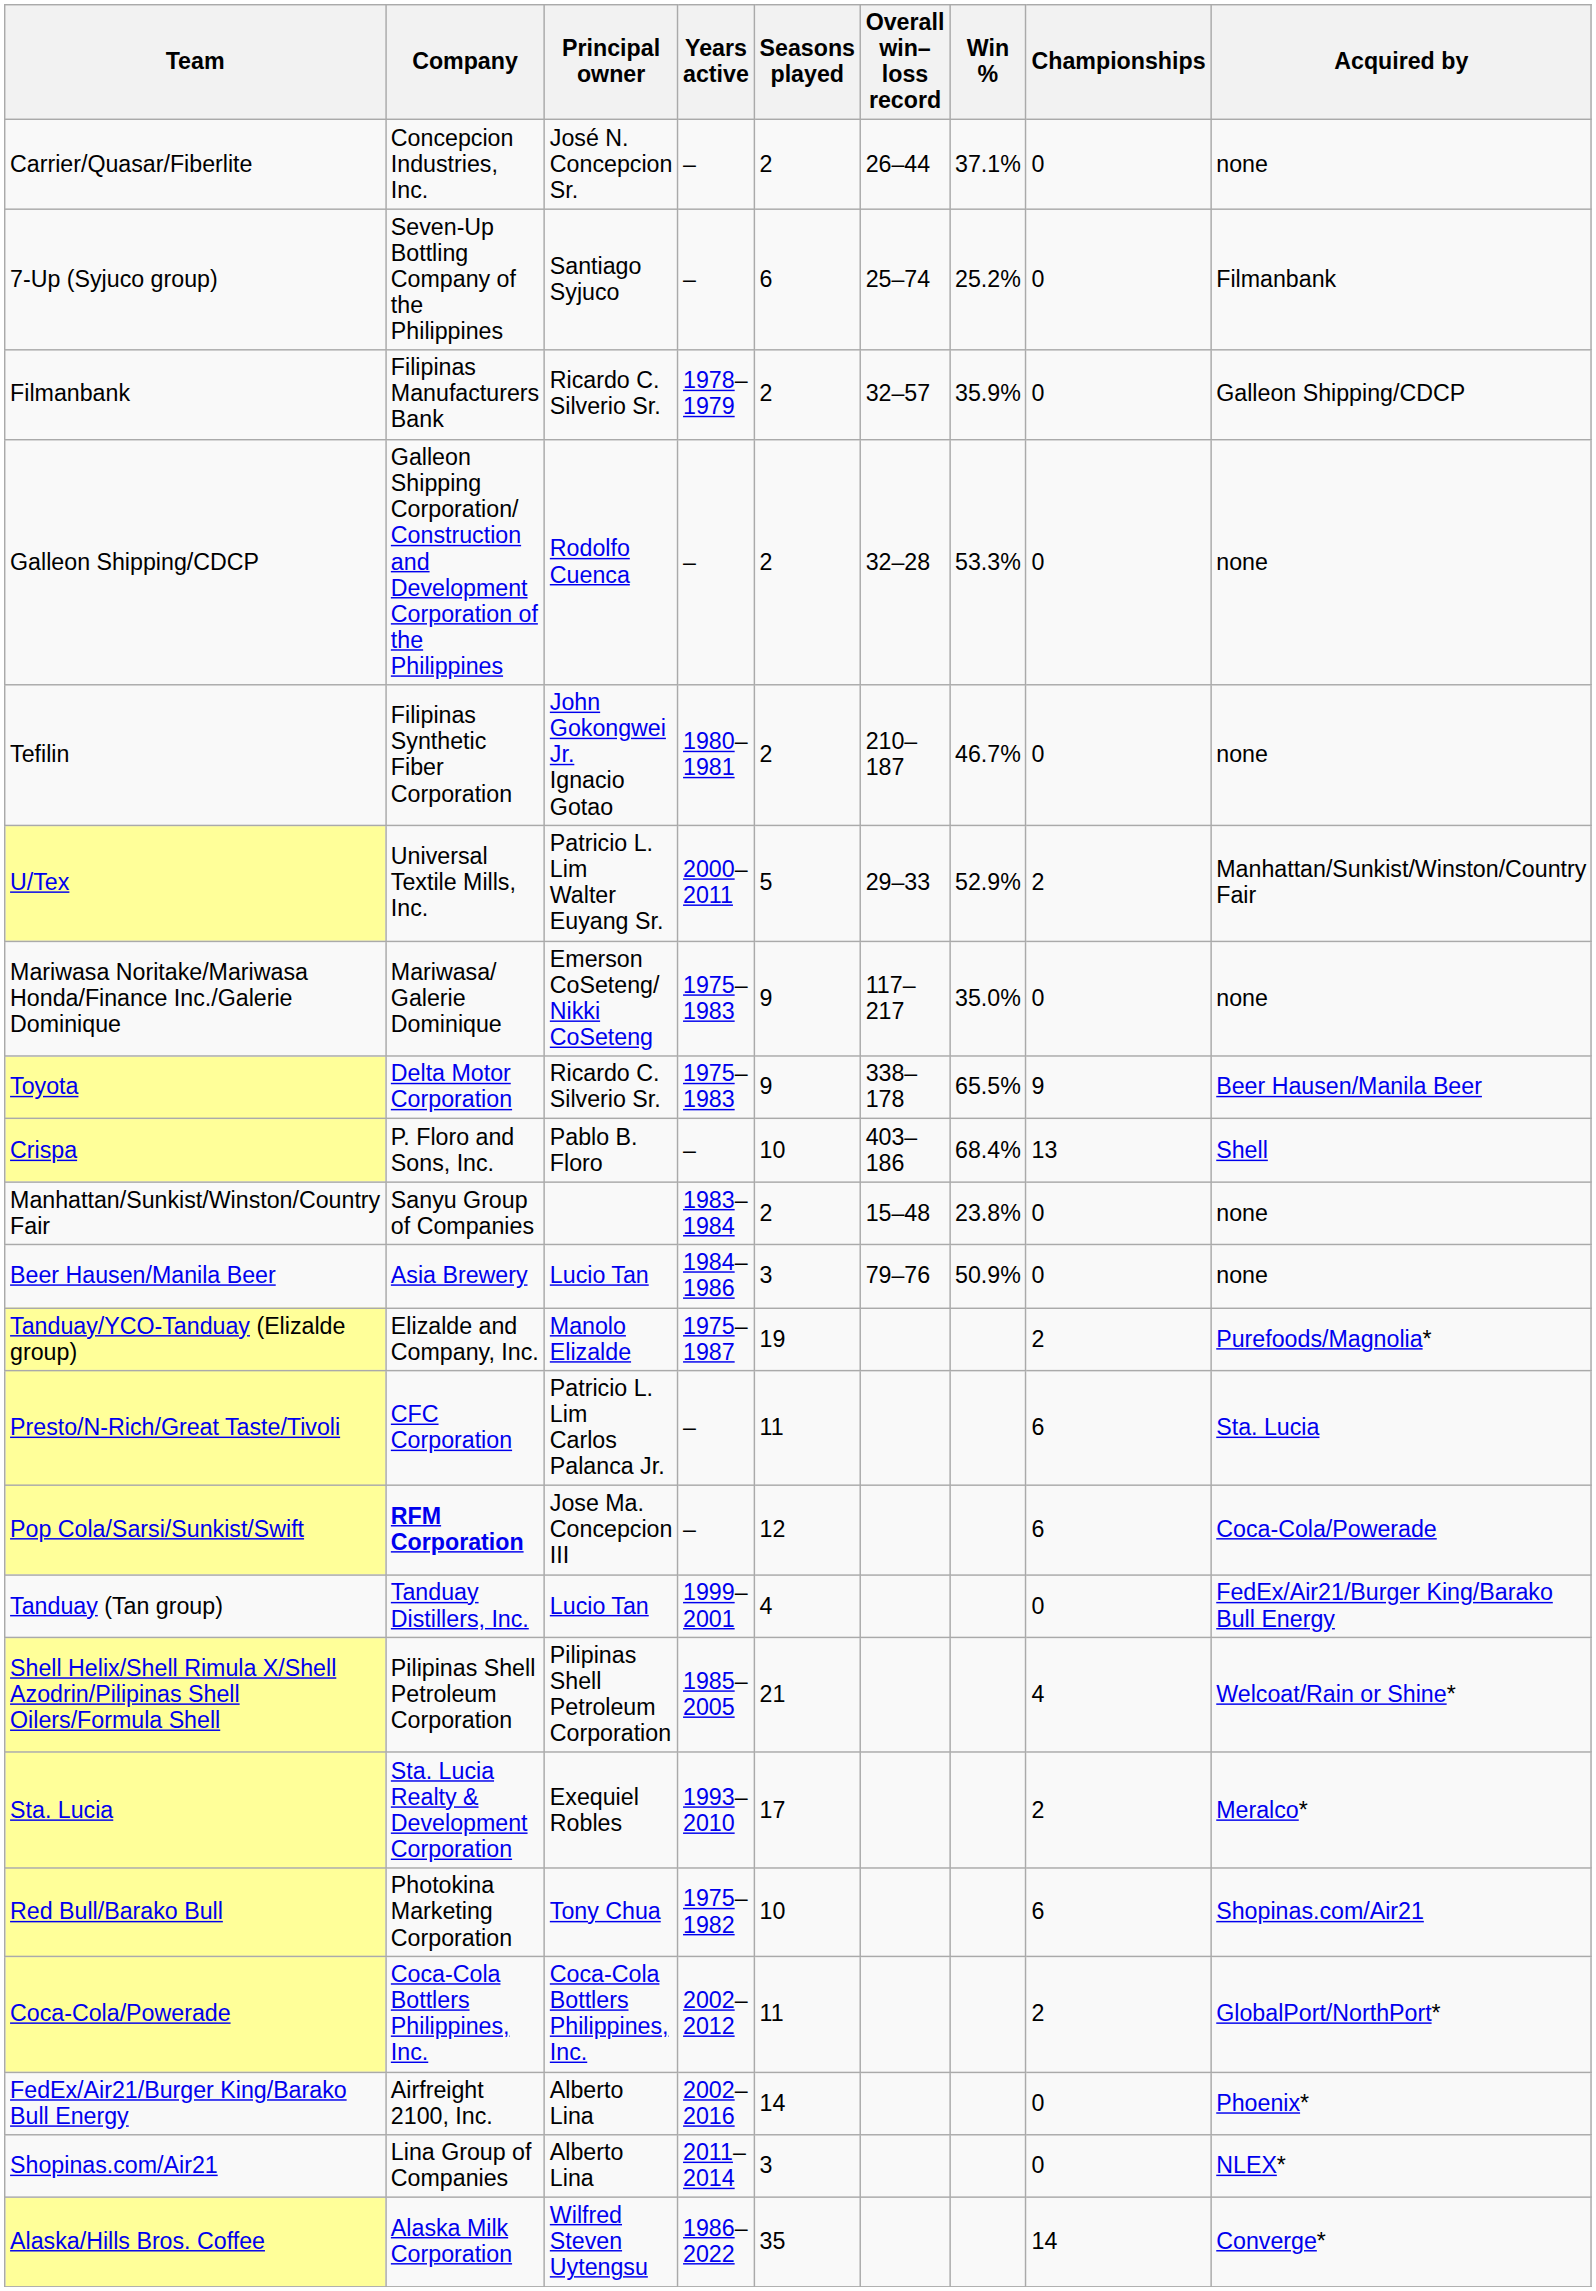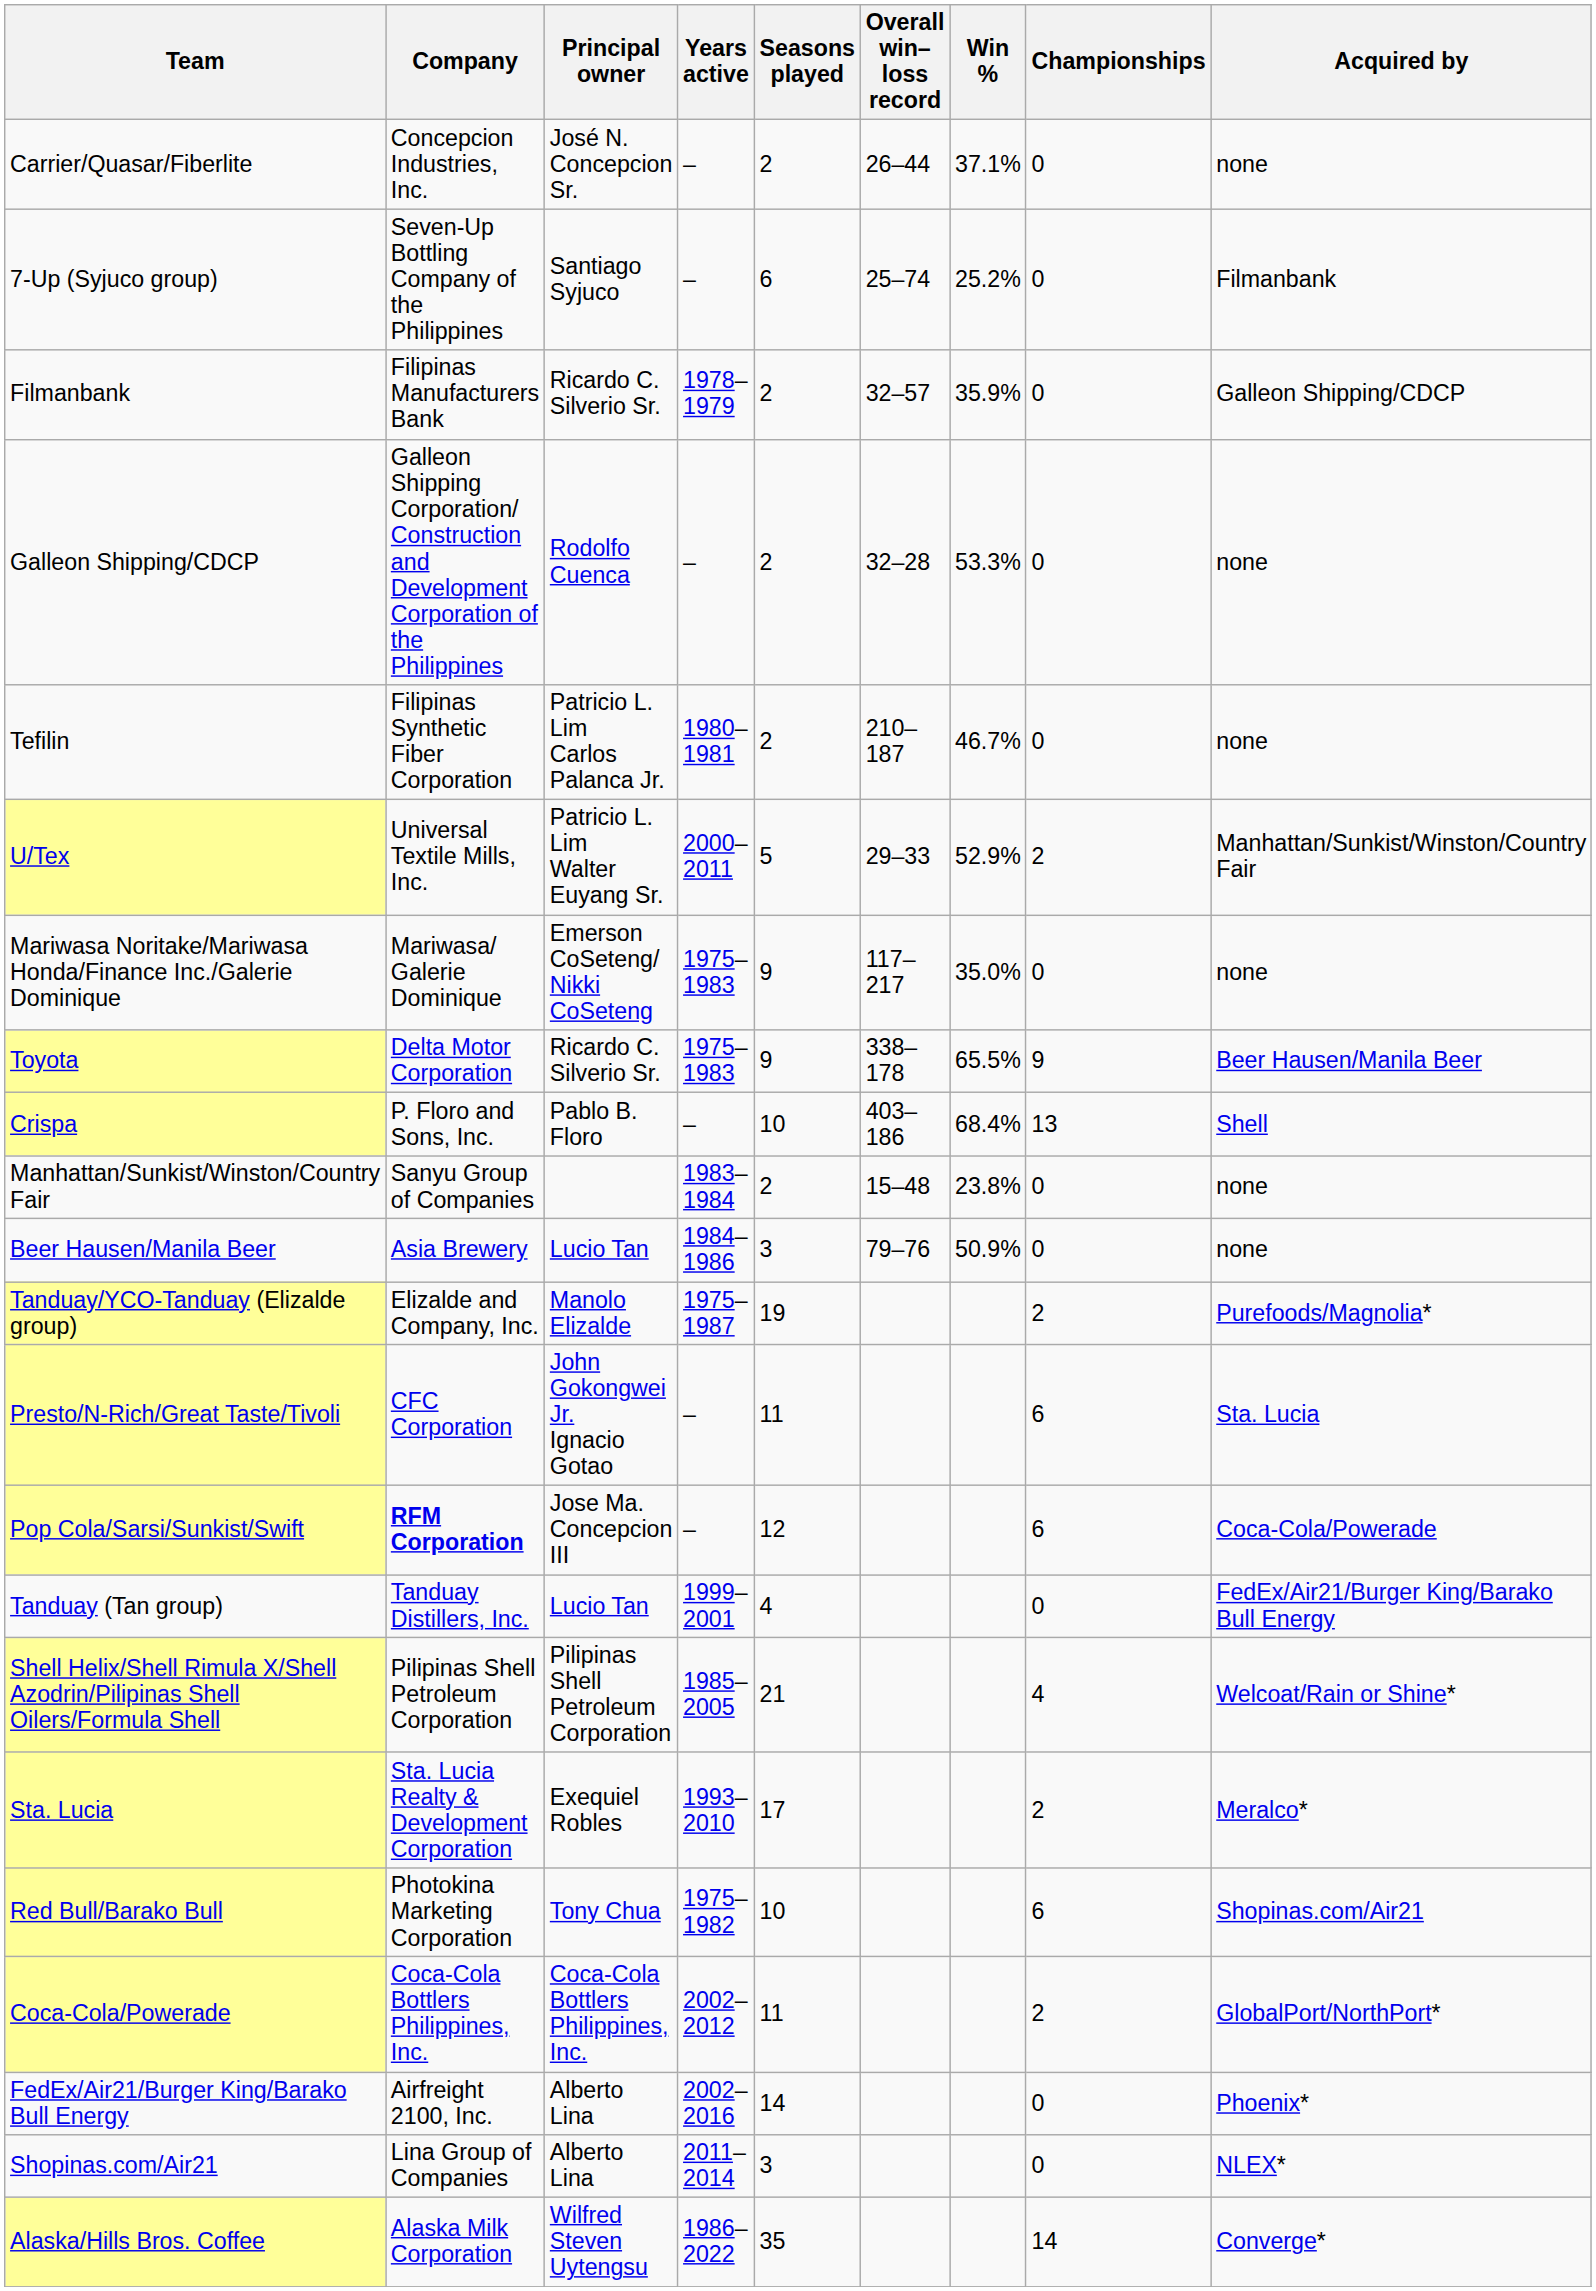 <table class="wikitable sortable">
 <tr>
 <th>Team</th>
 <th>Company</th>
 <th>Principal owner</th>
 <th>Years active</th>
 <th>Seasons played</th>
 <th>Overall win–loss record</th>
 <th>Win %</th>
 <th>Championships</th>
 <th>Acquired by</th>
 </tr>
 <tr>
 <td>Carrier/Quasar/Fiberlite</td>
 <td>Concepcion Industries, Inc.</td>
 <td>José N. Concepcion Sr.</td>
 <td>–</td>
 <td>2</td>
 <td>26–44</td>
 <td>37.1%</td>
 <td>0</td>
 <td>none</td>
 </tr>
 <tr>
 <td>7-Up (Syjuco group)</td>
 <td>Seven-Up Bottling Company of the Philippines</td>
 <td>Santiago Syjuco</td>
 <td>–</td>
 <td>6</td>
 <td>25–74</td>
 <td>25.2%</td>
 <td>0</td>
 <td>Filmanbank</td>
 </tr>
 <tr>
 <td>Filmanbank</td>
 <td>Filipinas Manufacturers Bank</td>
 <td>Ricardo C. Silverio Sr.</td>
 <td><a href='#'>1978</a>–<a href='#'>1979</a></td>
 <td>2</td>
 <td>32–57</td>
 <td>35.9%</td>
 <td>0</td>
 <td>Galleon Shipping/CDCP</td>
 </tr>
 <tr>
 <td>Galleon Shipping/CDCP</td>
 <td>Galleon Shipping Corporation/<br><a href='#'>Construction and Development Corporation of the Philippines</a></td>
 <td><a href='#'>Rodolfo Cuenca</a></td>
 <td>–</td>
 <td>2</td>
 <td>32–28</td>
 <td>53.3%</td>
 <td>0</td>
 <td>none</td>
 </tr>
 <tr>
 <td>Tefilin</td>
 <td>Filipinas Synthetic Fiber Corporation</td>
-<td><a href='#'>John Gokongwei Jr.</a><br>Ignacio Gotao</td>
+<td>Patricio L. Lim<br>Carlos Palanca Jr.</td>
 <td><a href='#'>1980</a>–<a href='#'>1981</a></td>
 <td>2</td>
 <td>210–187</td>
 <td>46.7%</td>
 <td>0</td>
 <td>none</td>
 </tr>
 <tr>
 <td bgcolor="#FFFF99"><a href='#'>U/Tex</a></td>
 <td>Universal Textile Mills, Inc.</td>
 <td>Patricio L. Lim<br>Walter Euyang Sr.</td>
 <td><a href='#'>2000</a>–<a href='#'>2011</a></td>
 <td>5</td>
 <td>29–33</td>
 <td>52.9%</td>
 <td>2</td>
 <td>Manhattan/Sunkist/Winston/Country Fair</td>
 </tr>
 <tr>
 <td>Mariwasa Noritake/Mariwasa Honda/Finance Inc./Galerie Dominique</td>
 <td>Mariwasa/<br>Galerie Dominique</td>
 <td>Emerson CoSeteng/<br><a href='#'>Nikki CoSeteng</a></td>
 <td><a href='#'>1975</a>–<a href='#'>1983</a></td>
 <td>9</td>
 <td>117–217</td>
 <td>35.0%</td>
 <td>0</td>
 <td>none</td>
 </tr>
 <tr>
 <td bgcolor="#FFFF99"><a href='#'>Toyota</a></td>
 <td><a href='#'>Delta Motor Corporation</a></td>
 <td>Ricardo C. Silverio Sr.</td>
 <td><a href='#'>1975</a>–<a href='#'>1983</a></td>
 <td>9</td>
 <td>338–178</td>
 <td>65.5%</td>
 <td>9</td>
 <td><a href='#'>Beer Hausen/Manila Beer</a></td>
 </tr>
 <tr>
 <td bgcolor="#FFFF99"><a href='#'>Crispa</a></td>
 <td>P. Floro and Sons, Inc.</td>
 <td>Pablo B. Floro</td>
 <td>–</td>
 <td>10</td>
 <td>403–186</td>
 <td>68.4%</td>
 <td>13</td>
 <td><a href='#'>Shell</a></td>
 </tr>
 <tr>
 <td>Manhattan/Sunkist/Winston/Country Fair</td>
 <td>Sanyu Group of Companies</td>
 <td></td>
 <td><a href='#'>1983</a>–<a href='#'>1984</a></td>
 <td>2</td>
 <td>15–48</td>
 <td>23.8%</td>
 <td>0</td>
 <td>none</td>
 </tr>
 <tr>
 <td><a href='#'>Beer Hausen/Manila Beer</a></td>
 <td><a href='#'>Asia Brewery</a></td>
 <td><a href='#'>Lucio Tan</a></td>
 <td><a href='#'>1984</a>–<a href='#'>1986</a></td>
 <td>3</td>
 <td>79–76</td>
 <td>50.9%</td>
 <td>0</td>
 <td>none</td>
 </tr>
 <tr>
 <td bgcolor="#FFFF99"><a href='#'>Tanduay/YCO-Tanduay</a> (Elizalde group)</td>
 <td>Elizalde and Company, Inc.</td>
 <td><a href='#'>Manolo Elizalde</a></td>
 <td><a href='#'>1975</a>–<a href='#'>1987</a></td>
 <td>19</td>
 <td></td>
 <td></td>
 <td>2</td>
 <td><a href='#'>Purefoods/Magnolia</a>*</td>
 </tr>
 <tr>
 <td bgcolor="#FFFF99"><a href='#'>Presto/N-Rich/Great Taste/Tivoli</a></td>
 <td><a href='#'>CFC Corporation</a></td>
-<td>Patricio L. Lim<br>Carlos Palanca Jr.</td>
+<td><a href='#'>John Gokongwei Jr.</a><br>Ignacio Gotao</td>
 <td>–</td>
 <td>11</td>
 <td></td>
 <td></td>
 <td>6</td>
 <td><a href='#'>Sta. Lucia</a></td>
 </tr>
 <tr>
 <td bgcolor="#FFFF99"><a href='#'>Pop Cola/Sarsi/Sunkist/Swift</a></td>
 <td><strong><a href='#'>RFM Corporation</a></strong></td>
 <td>Jose Ma. Concepcion III</td>
 <td>–</td>
 <td>12</td>
 <td></td>
 <td></td>
 <td>6</td>
 <td><a href='#'>Coca-Cola/Powerade</a></td>
 </tr>
 <tr>
 <td><a href='#'>Tanduay</a> (Tan group)</td>
 <td><a href='#'>Tanduay Distillers, Inc.</a></td>
 <td><a href='#'>Lucio Tan</a></td>
 <td><a href='#'>1999</a>–<a href='#'>2001</a></td>
 <td>4</td>
 <td></td>
 <td></td>
 <td>0</td>
 <td><a href='#'>FedEx/Air21/Burger King/Barako Bull Energy</a></td>
 </tr>
 <tr>
 <td bgcolor="#FFFF99"><a href='#'>Shell Helix/Shell Rimula X/Shell Azodrin/Pilipinas Shell Oilers/Formula Shell</a></td>
 <td>Pilipinas Shell Petroleum Corporation</td>
 <td>Pilipinas Shell Petroleum Corporation</td>
 <td><a href='#'>1985</a>–<a href='#'>2005</a></td>
 <td>21</td>
 <td></td>
 <td></td>
 <td>4</td>
 <td><a href='#'>Welcoat/Rain or Shine</a>*</td>
 </tr>
 <tr>
 <td bgcolor="#FFFF99"><a href='#'>Sta. Lucia</a></td>
 <td><a href='#'>Sta. Lucia Realty & Development Corporation</a></td>
 <td>Exequiel Robles</td>
 <td><a href='#'>1993</a>–<a href='#'>2010</a></td>
 <td>17</td>
 <td></td>
 <td></td>
 <td>2</td>
 <td><a href='#'>Meralco</a>*</td>
 </tr>
 <tr>
 <td bgcolor="#FFFF99"><a href='#'>Red Bull/Barako Bull</a></td>
 <td>Photokina Marketing Corporation</td>
 <td><a href='#'>Tony Chua</a></td>
 <td><a href='#'>1975</a>–<a href='#'>1982</a></td>
 <td>10</td>
 <td></td>
 <td></td>
 <td>6</td>
 <td><a href='#'>Shopinas.com/Air21</a></td>
 </tr>
 <tr>
 <td bgcolor="#FFFF99"><a href='#'>Coca-Cola/Powerade</a></td>
 <td><a href='#'>Coca-Cola Bottlers Philippines, Inc.</a></td>
 <td><a href='#'>Coca-Cola Bottlers Philippines, Inc.</a></td>
 <td><a href='#'>2002</a>–<a href='#'>2012</a></td>
 <td>11</td>
 <td></td>
 <td></td>
 <td>2</td>
 <td><a href='#'>GlobalPort/NorthPort</a>*</td>
 </tr>
 <tr>
 <td><a href='#'>FedEx/Air21/Burger King/Barako Bull Energy</a></td>
 <td>Airfreight 2100, Inc.</td>
 <td>Alberto Lina</td>
 <td><a href='#'>2002</a>–<a href='#'>2016</a></td>
 <td>14</td>
 <td></td>
 <td></td>
 <td>0</td>
 <td><a href='#'>Phoenix</a>*</td>
 </tr>
 <tr>
 <td><a href='#'>Shopinas.com/Air21</a></td>
 <td>Lina Group of Companies</td>
 <td>Alberto Lina</td>
 <td><a href='#'>2011</a>–<a href='#'>2014</a></td>
 <td>3</td>
 <td></td>
 <td></td>
 <td>0</td>
 <td><a href='#'>NLEX</a>*</td>
 </tr>
 <tr>
 <td bgcolor="#FFFF99"><a href='#'>Alaska/Hills Bros. Coffee</a></td>
 <td><a href='#'>Alaska Milk Corporation</a></td>
 <td><a href='#'>Wilfred Steven Uytengsu</a></td>
 <td><a href='#'>1986</a>–<a href='#'>2022</a></td>
 <td>35</td>
 <td></td>
 <td></td>
 <td>14</td>
 <td><a href='#'>Converge</a>*</td>
 </tr>
 <tr>
 </tr>
 </table>
